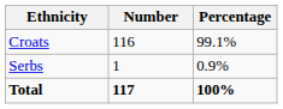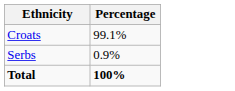 <table class="wikitable">
 <tr>
 <th width="100px">Ethnicity</th>
-<th width="80px">Number</th>
 <th width="80px">Percentage</th>
 </tr>
 <tr>
 <td><a href='#'>Croats</a></td>
-<td>116</td>
 <td>99.1%</td>
 </tr>
 <tr>
 <td><a href='#'>Serbs</a></td>
-<td>1</td>
 <td>0.9%</td>
 </tr>
 <tr>
 <td><strong>Total</strong></td>
-<td><strong>117</strong></td>
 <td><strong>100%</strong></td>
 </tr>
 </table>
